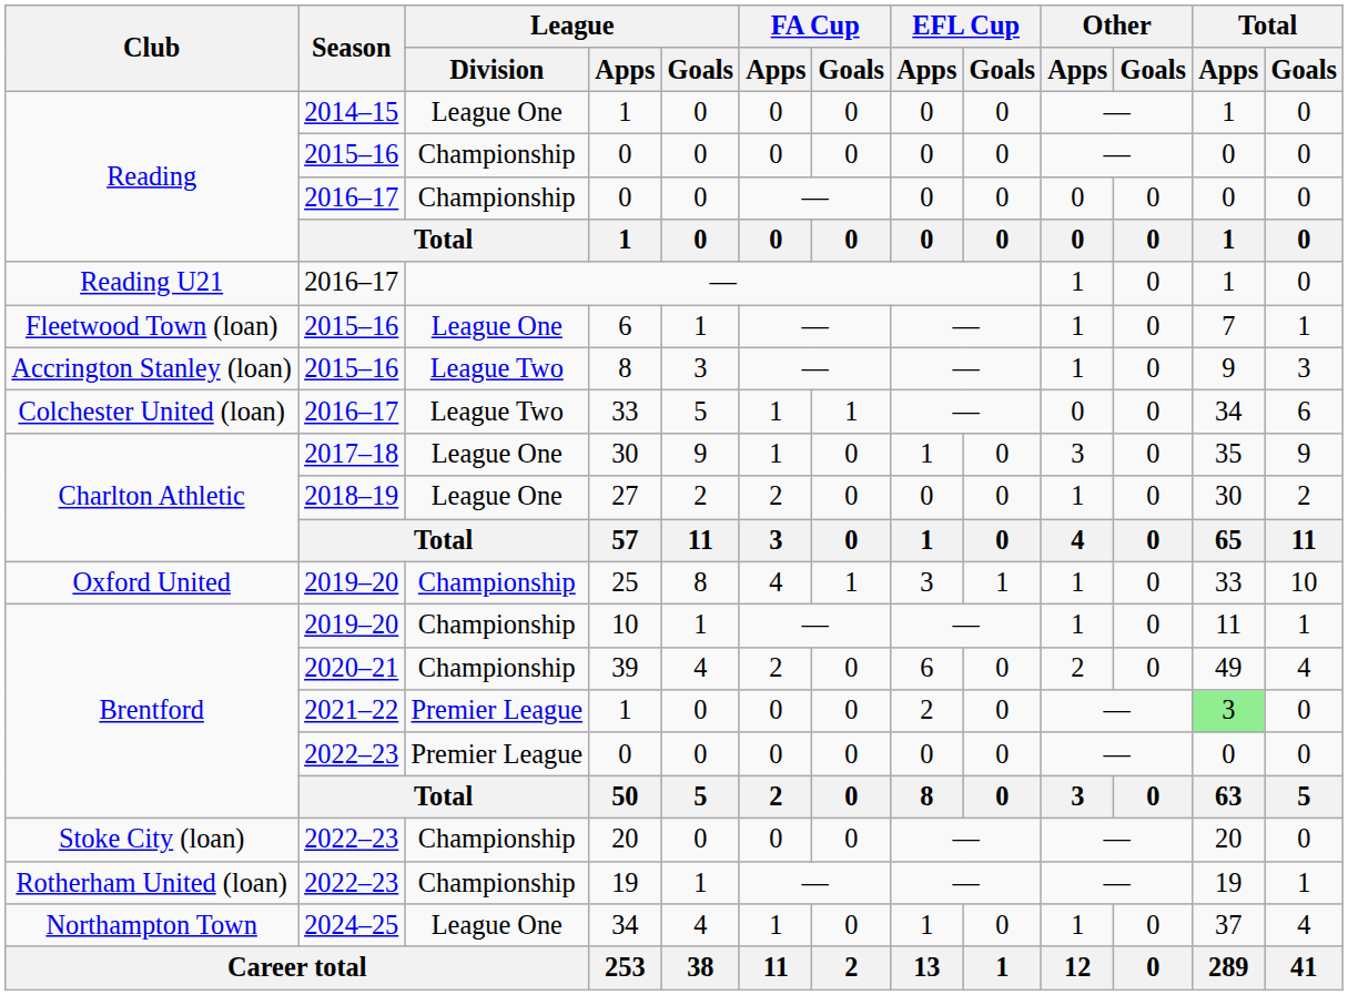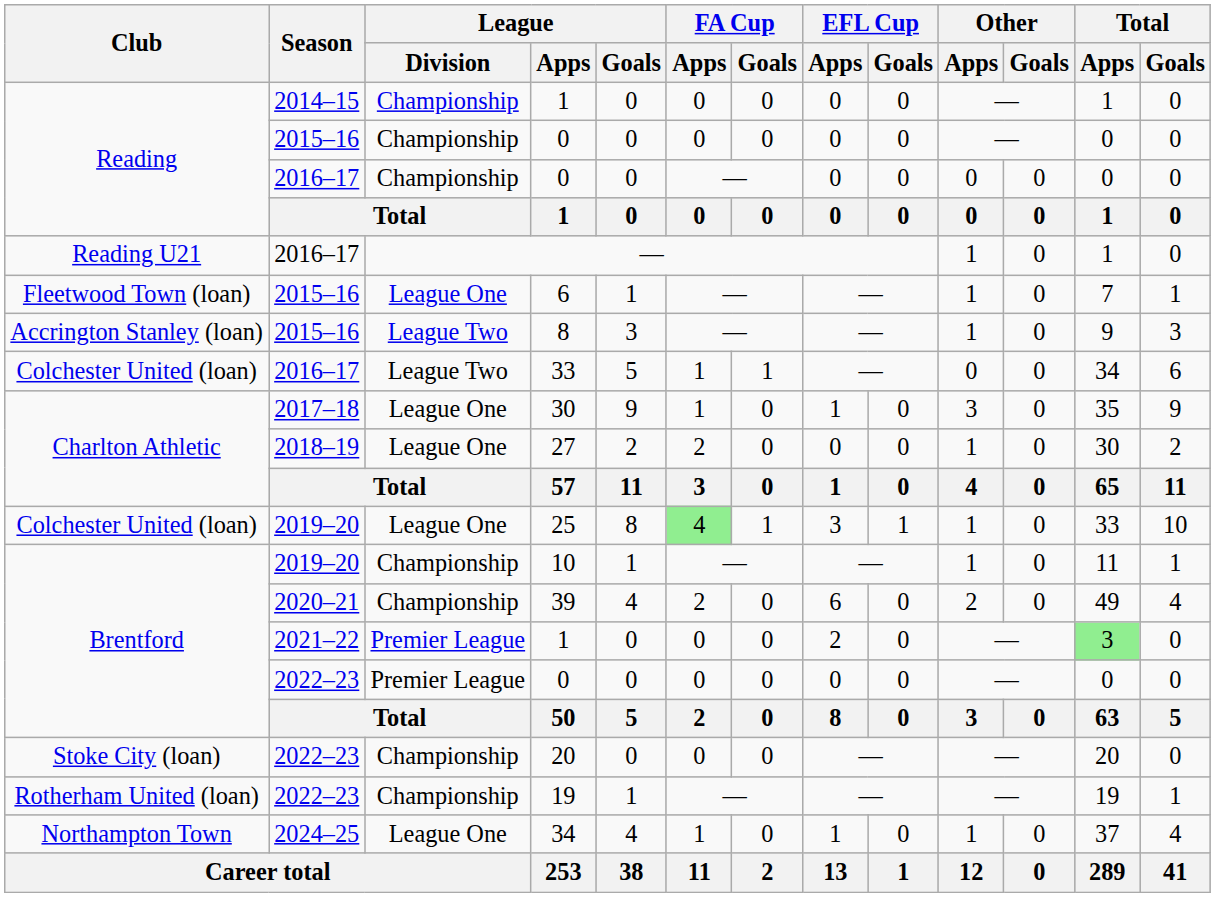 <table class="wikitable" style="text-align:center">
 <tr>
 <th rowspan=2>Club</th>
 <th rowspan=2>Season</th>
 <th colspan=3>League</th>
 <th colspan=2><a href='#'>FA Cup</a></th>
 <th colspan=2><a href='#'>EFL Cup</a></th>
 <th colspan=2>Other</th>
 <th colspan=2>Total</th>
 </tr>
 <tr>
 <th>Division</th>
 <th>Apps</th>
 <th>Goals</th>
 <th>Apps</th>
 <th>Goals</th>
 <th>Apps</th>
 <th>Goals</th>
 <th>Apps</th>
 <th>Goals</th>
 <th>Apps</th>
 <th>Goals</th>
 </tr>
 <tr>
 <td rowspan=4><a href='#'>Reading</a></td>
 <td><a href='#'>2014–15</a></td>
-<td>League One</td>
+<td><a href='#'>Championship</a></td>
 <td>1</td>
 <td>0</td>
 <td>0</td>
 <td>0</td>
 <td>0</td>
 <td>0</td>
 <td colspan="2">—</td>
 <td>1</td>
 <td>0</td>
 </tr>
 <tr>
 <td><a href='#'>2015–16</a></td>
 <td>Championship</td>
 <td>0</td>
 <td>0</td>
 <td>0</td>
 <td>0</td>
 <td>0</td>
 <td>0</td>
 <td colspan="2">—</td>
 <td>0</td>
 <td>0</td>
 </tr>
 <tr>
 <td><a href='#'>2016–17</a></td>
 <td>Championship</td>
 <td>0</td>
 <td>0</td>
 <td colspan="2">—</td>
 <td>0</td>
 <td>0</td>
 <td>0</td>
 <td>0</td>
 <td>0</td>
 <td>0</td>
 </tr>
 <tr>
 <th colspan=2>Total</th>
 <th>1</th>
 <th>0</th>
 <th>0</th>
 <th>0</th>
 <th>0</th>
 <th>0</th>
 <th>0</th>
 <th>0</th>
 <th>1</th>
 <th>0</th>
 </tr>
 <tr>
 <td><a href='#'>Reading U21</a></td>
 <td>2016–17</td>
 <td colspan="7">—</td>
 <td>1</td>
 <td>0</td>
 <td>1</td>
 <td>0</td>
 </tr>
 <tr>
 <td><a href='#'>Fleetwood Town</a> (loan)</td>
 <td><a href='#'>2015–16</a></td>
 <td><a href='#'>League One</a></td>
 <td>6</td>
 <td>1</td>
 <td colspan="2">—</td>
 <td colspan="2">—</td>
 <td>1</td>
 <td>0</td>
 <td>7</td>
 <td>1</td>
 </tr>
 <tr>
 <td><a href='#'>Accrington Stanley</a> (loan)</td>
 <td><a href='#'>2015–16</a></td>
 <td><a href='#'>League Two</a></td>
 <td>8</td>
 <td>3</td>
 <td colspan="2">—</td>
 <td colspan="2">—</td>
 <td>1</td>
 <td>0</td>
 <td>9</td>
 <td>3</td>
 </tr>
 <tr>
 <td><a href='#'>Colchester United</a> (loan)</td>
 <td><a href='#'>2016–17</a></td>
 <td>League Two</td>
 <td>33</td>
 <td>5</td>
 <td>1</td>
 <td>1</td>
 <td colspan="2">—</td>
 <td>0</td>
 <td>0</td>
 <td>34</td>
 <td>6</td>
 </tr>
 <tr>
 <td rowspan="3"><a href='#'>Charlton Athletic</a></td>
 <td><a href='#'>2017–18</a></td>
 <td>League One</td>
 <td>30</td>
 <td>9</td>
 <td>1</td>
 <td>0</td>
 <td>1</td>
 <td>0</td>
 <td>3</td>
 <td>0</td>
 <td>35</td>
 <td>9</td>
 </tr>
 <tr>
 <td><a href='#'>2018–19</a></td>
 <td>League One</td>
 <td>27</td>
 <td>2</td>
 <td>2</td>
 <td>0</td>
 <td>0</td>
 <td>0</td>
 <td>1</td>
 <td>0</td>
 <td>30</td>
 <td>2</td>
 </tr>
 <tr>
 <th colspan=2>Total</th>
 <th>57</th>
 <th>11</th>
 <th>3</th>
 <th>0</th>
 <th>1</th>
 <th>0</th>
 <th>4</th>
 <th>0</th>
 <th>65</th>
 <th>11</th>
 </tr>
 <tr>
-<td><a href='#'>Oxford United</a></td>
+<td><a href='#'>Colchester United</a> (loan)</td>
 <td><a href='#'>2019–20</a></td>
-<td><a href='#'>Championship</a></td>
+<td>League One</td>
 <td>25</td>
 <td>8</td>
-<td>4</td>
+<td style="background: lightgreen;">4</td>
 <td>1</td>
 <td>3</td>
 <td>1</td>
 <td>1</td>
 <td>0</td>
 <td>33</td>
 <td>10</td>
 </tr>
 <tr>
 <td rowspan="5"><a href='#'>Brentford</a></td>
 <td><a href='#'>2019–20</a></td>
 <td>Championship</td>
 <td>10</td>
 <td>1</td>
 <td colspan="2">—</td>
 <td colspan="2">—</td>
 <td>1</td>
 <td>0</td>
 <td>11</td>
 <td>1</td>
 </tr>
 <tr>
 <td><a href='#'>2020–21</a></td>
 <td>Championship</td>
 <td>39</td>
 <td>4</td>
 <td>2</td>
 <td>0</td>
 <td>6</td>
 <td>0</td>
 <td>2</td>
 <td>0</td>
 <td>49</td>
 <td>4</td>
 </tr>
 <tr>
 <td><a href='#'>2021–22</a></td>
 <td><a href='#'>Premier League</a></td>
 <td>1</td>
 <td>0</td>
 <td>0</td>
 <td>0</td>
 <td>2</td>
 <td>0</td>
 <td colspan="2">—</td>
 <td style="background: lightgreen;">3</td>
 <td>0</td>
 </tr>
 <tr>
 <td><a href='#'>2022–23</a></td>
 <td>Premier League</td>
 <td>0</td>
 <td>0</td>
 <td>0</td>
 <td>0</td>
 <td>0</td>
 <td>0</td>
 <td colspan="2">—</td>
 <td>0</td>
 <td>0</td>
 </tr>
 <tr>
 <th colspan="2">Total</th>
 <th>50</th>
 <th>5</th>
 <th>2</th>
 <th>0</th>
 <th>8</th>
 <th>0</th>
 <th>3</th>
 <th>0</th>
 <th>63</th>
 <th>5</th>
 </tr>
 <tr>
 <td><a href='#'>Stoke City</a> (loan)</td>
 <td><a href='#'>2022–23</a></td>
 <td>Championship</td>
 <td>20</td>
 <td>0</td>
 <td>0</td>
 <td>0</td>
 <td colspan="2">—</td>
 <td colspan="2">—</td>
 <td>20</td>
 <td>0</td>
 </tr>
 <tr>
 <td><a href='#'>Rotherham United</a> (loan)</td>
 <td><a href='#'>2022–23</a></td>
 <td>Championship</td>
 <td>19</td>
 <td>1</td>
 <td colspan="2">—</td>
 <td colspan="2">—</td>
 <td colspan="2">—</td>
 <td>19</td>
 <td>1</td>
 </tr>
 <tr>
 <td><a href='#'>Northampton Town</a></td>
 <td><a href='#'>2024–25</a></td>
 <td>League One</td>
 <td>34</td>
 <td>4</td>
 <td>1</td>
 <td>0</td>
 <td>1</td>
 <td>0</td>
 <td>1</td>
 <td>0</td>
 <td>37</td>
 <td>4</td>
 </tr>
 <tr>
 <th colspan="3">Career total</th>
 <th>253</th>
 <th>38</th>
 <th>11</th>
 <th>2</th>
 <th>13</th>
 <th>1</th>
 <th>12</th>
 <th>0</th>
 <th>289</th>
 <th>41</th>
 </tr>
 </table>
